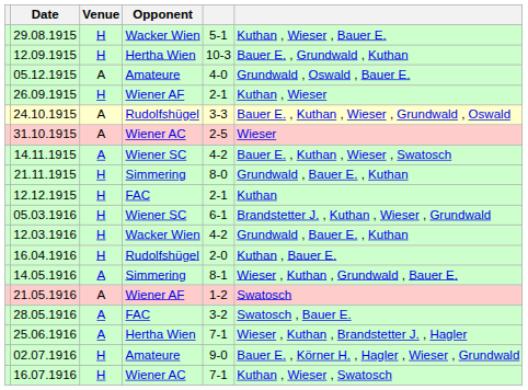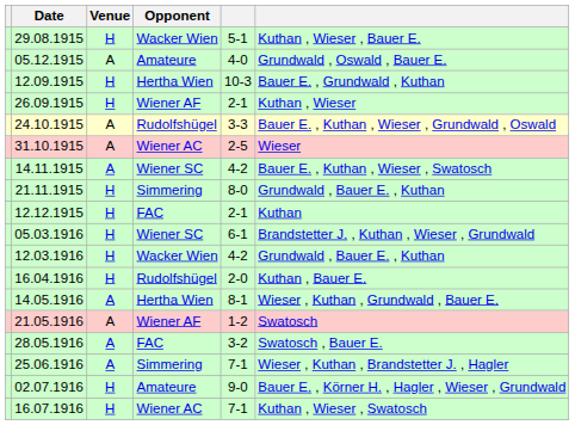 <table class="wikitable" Style="text-align: center">
 <tr>
 <th></th>
 <th>Date</th>
 <th>Venue</th>
 <th>Opponent</th>
 <th></th>
 <th></th>
 </tr>
 <tr style="background:#cfc">
 <td></td>
 <td>29.08.1915</td>
 <td><a href='#'>H</a></td>
 <td align="left"><a href='#'>Wacker Wien</a></td>
 <td>5-1</td>
 <td align="left"><a href='#'>Kuthan</a>  , <a href='#'>Wieser</a> , <a href='#'>Bauer E.</a>  </td>
 </tr>
 <tr style="background:#cfc">
 <td></td>
+<td>05.12.1915</td>
+<td>A</td>
+<td align="left"><a href='#'>Amateure</a></td>
+<td>4-0</td>
+<td align="left"><a href='#'>Grundwald</a>  , <a href='#'>Oswald</a> , <a href='#'>Bauer E.</a> </td>
+</tr>
+<tr style="background:#cfc">
+<td></td>
 <td>12.09.1915</td>
 <td><a href='#'>H</a></td>
 <td align="left"><a href='#'>Hertha Wien</a></td>
 <td>10-3</td>
 <td align="left"><a href='#'>Bauer E.</a>   , <a href='#'>Grundwald</a>    , <a href='#'>Kuthan</a>   </td>
-</tr>
-<tr style="background:#cfc">
-<td></td>
-<td>05.12.1915</td>
-<td>A</td>
-<td align="left"><a href='#'>Amateure</a></td>
-<td>4-0</td>
-<td align="left"><a href='#'>Grundwald</a>  , <a href='#'>Oswald</a> , <a href='#'>Bauer E.</a> </td>
 </tr>
 <tr style="background:#cfc">
 <td></td>
 <td>26.09.1915</td>
 <td><a href='#'>H</a></td>
 <td align="left"><a href='#'>Wiener AF</a></td>
 <td>2-1</td>
 <td align="left"><a href='#'>Kuthan</a> , <a href='#'>Wieser</a> </td>
 </tr>
 <tr style="background:#ffc">
 <td></td>
 <td>24.10.1915</td>
 <td>A</td>
 <td align="left"><a href='#'>Rudolfshügel</a></td>
 <td>3-3</td>
 <td align="left"><a href='#'>Bauer E.</a>  , <a href='#'>Kuthan</a>  , <a href='#'>Wieser</a>  , <a href='#'>Grundwald</a> , <a href='#'>Oswald</a> </td>
 </tr>
 <tr style="background:#fcc">
 <td></td>
 <td>31.10.1915</td>
 <td>A</td>
 <td align="left"><a href='#'>Wiener AC</a></td>
 <td>2-5</td>
 <td align="left"><a href='#'>Wieser</a>  </td>
 </tr>
 <tr style="background:#cfc">
 <td></td>
 <td>14.11.1915</td>
 <td><a href='#'>A</a></td>
 <td align="left"><a href='#'>Wiener SC</a></td>
 <td>4-2</td>
 <td align="left"><a href='#'>Bauer E.</a> , <a href='#'>Kuthan</a> , <a href='#'>Wieser</a> , <a href='#'>Swatosch</a> </td>
 </tr>
 <tr style="background:#cfc">
 <td></td>
 <td>21.11.1915</td>
 <td><a href='#'>H</a></td>
 <td align="left"><a href='#'>Simmering</a></td>
 <td>8-0</td>
 <td align="left"><a href='#'>Grundwald</a> , <a href='#'>Bauer E.</a> , <a href='#'>Kuthan</a> </td>
 </tr>
 <tr style="background:#cfc">
 <td></td>
 <td>12.12.1915</td>
 <td><a href='#'>H</a></td>
 <td align="left"><a href='#'>FAC</a></td>
 <td>2-1</td>
 <td align="left"><a href='#'>Kuthan</a>  </td>
 </tr>
 <tr style="background:#cfc">
 <td></td>
 <td>05.03.1916</td>
 <td><a href='#'>H</a></td>
 <td align="left"><a href='#'>Wiener SC</a></td>
 <td>6-1</td>
 <td align="left"><a href='#'>Brandstetter J.</a>  , <a href='#'>Kuthan</a> , <a href='#'>Wieser</a>  , <a href='#'>Grundwald</a> </td>
 </tr>
 <tr style="background:#cfc">
 <td></td>
 <td>12.03.1916</td>
 <td><a href='#'>H</a></td>
 <td align="left"><a href='#'>Wacker Wien</a></td>
 <td>4-2</td>
 <td align="left"><a href='#'>Grundwald</a> , <a href='#'>Bauer E.</a>  , <a href='#'>Kuthan</a> </td>
 </tr>
 <tr style="background:#cfc">
 <td></td>
 <td>16.04.1916</td>
 <td><a href='#'>H</a></td>
 <td align="left"><a href='#'>Rudolfshügel</a></td>
 <td>2-0</td>
 <td align="left"><a href='#'>Kuthan</a> , <a href='#'>Bauer E.</a> </td>
 </tr>
 <tr style="background:#cfc">
 <td></td>
 <td>14.05.1916</td>
 <td><a href='#'>A</a></td>
-<td align="left"><a href='#'>Simmering</a></td>
+<td align="left"><a href='#'>Hertha Wien</a></td>
 <td>8-1</td>
 <td align="left"><a href='#'>Wieser</a>  , <a href='#'>Kuthan</a>  , <a href='#'>Grundwald</a> , <a href='#'>Bauer E.</a>   </td>
 </tr>
 <tr style="background:#fcc">
 <td></td>
 <td>21.05.1916</td>
 <td>A</td>
 <td align="left"><a href='#'>Wiener AF</a></td>
 <td>1-2</td>
 <td align="left"><a href='#'>Swatosch</a> </td>
 </tr>
 <tr style="background:#cfc">
 <td></td>
 <td>28.05.1916</td>
 <td><a href='#'>A</a></td>
 <td align="left"><a href='#'>FAC</a></td>
 <td>3-2</td>
 <td align="left"><a href='#'>Swatosch</a>  , <a href='#'>Bauer E.</a> </td>
 </tr>
 <tr style="background:#cfc">
 <td></td>
 <td>25.06.1916</td>
 <td><a href='#'>A</a></td>
-<td align="left"><a href='#'>Hertha Wien</a></td>
+<td align="left"><a href='#'>Simmering</a></td>
 <td>7-1</td>
 <td align="left"><a href='#'>Wieser</a> , <a href='#'>Kuthan</a>    , <a href='#'>Brandstetter J.</a> , <a href='#'>Hagler</a> </td>
 </tr>
 <tr style="background:#cfc">
 <td></td>
 <td>02.07.1916</td>
 <td><a href='#'>H</a></td>
 <td align="left"><a href='#'>Amateure</a></td>
 <td>9-0</td>
 <td align="left"><a href='#'>Bauer E.</a>   , <a href='#'>Körner H.</a> , <a href='#'>Hagler</a> , <a href='#'>Wieser</a>   , <a href='#'>Grundwald</a> </td>
 </tr>
 <tr style="background:#cfc">
 <td></td>
 <td>16.07.1916</td>
 <td><a href='#'>H</a></td>
 <td align="left"><a href='#'>Wiener AC</a></td>
 <td>7-1</td>
 <td align="left"><a href='#'>Kuthan</a>   , <a href='#'>Wieser</a>   , <a href='#'>Swatosch</a> </td>
 </tr>
 </table>
